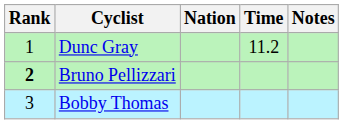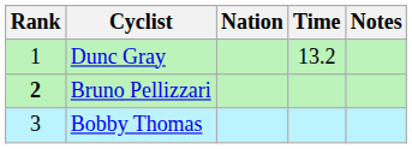 <table class="wikitable sortable" style="text-align:center">
 <tr>
 <th>Rank</th>
 <th>Cyclist</th>
 <th>Nation</th>
 <th>Time</th>
 <th>Notes</th>
 </tr>
 <tr bgcolor=bbf3bb>
 <td>1</td>
 <td align=left><a href='#'>Dunc Gray</a></td>
 <td align=left></td>
-<td>11.2</td>
+<td>13.2</td>
 <td></td>
 </tr>
 <tr bgcolor=bbf3bb>
 <td><strong>2</strong></td>
 <td align=left><a href='#'>Bruno Pellizzari</a></td>
 <td align=left></td>
 <td></td>
 <td></td>
 </tr>
 <tr bgcolor=bbf3ff>
 <td>3</td>
 <td align=left><a href='#'>Bobby Thomas</a></td>
 <td align=left></td>
 <td></td>
 <td></td>
 </tr>
 </table>
